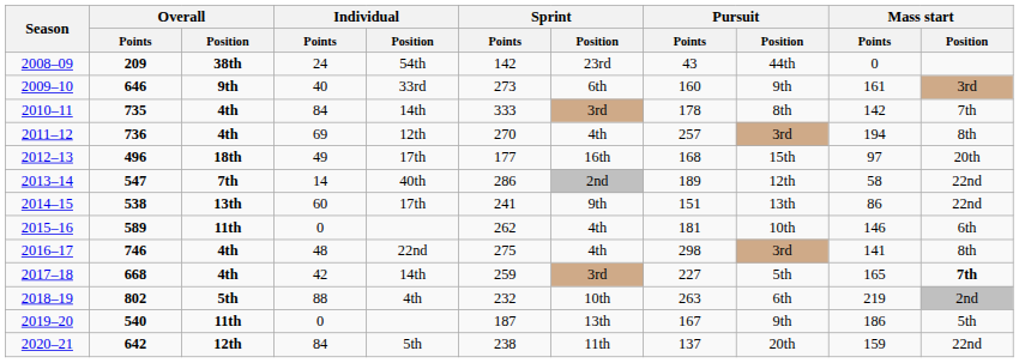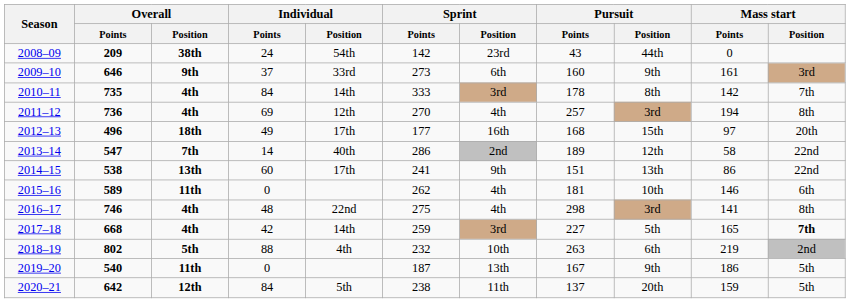 <table class="wikitable" style="text-align:center;" width="69%">
 <tr class="hintergrundfarbe5">
 <th rowspan="2" style="width:4%;">Season</th>
 <th colspan="2">Overall</th>
 <th colspan="2">Individual</th>
 <th colspan="2">Sprint</th>
 <th colspan="2">Pursuit</th>
 <th colspan="2">Mass start</th>
 </tr>
 <tr class="hintergrundfarbe5">
 <th style="width:5%;"><small>Points</small></th>
 <th style="width:5%;"><small>Position</small></th>
 <th style="width:5%;"><small>Points</small></th>
 <th style="width:5%;"><small>Position</small></th>
 <th style="width:5%;"><small>Points</small></th>
 <th style="width:5%;"><small>Position</small></th>
 <th style="width:5%;"><small>Points</small></th>
 <th style="width:5%;"><small>Position</small></th>
 <th style="width:5%;"><small>Points</small></th>
 <th style="width:5%;"><small>Position</small></th>
 </tr>
 <tr>
 <td><a href='#'>2008–09</a></td>
 <td><strong>209</strong></td>
 <td><strong>38th</strong></td>
 <td>24</td>
 <td>54th</td>
 <td>142</td>
 <td>23rd</td>
 <td>43</td>
 <td>44th</td>
 <td>0</td>
 <td></td>
 </tr>
 <tr>
 <td><a href='#'>2009–10</a></td>
 <td><strong>646</strong></td>
 <td><strong>9th</strong></td>
-<td>40</td>
+<td>37</td>
 <td>33rd</td>
 <td>273</td>
 <td>6th</td>
 <td>160</td>
 <td>9th</td>
 <td>161</td>
 <td style="background:#cfaa88;">3rd</td>
 </tr>
 <tr>
 <td><a href='#'>2010–11</a></td>
 <td><strong>735</strong></td>
 <td><strong>4th</strong></td>
 <td>84</td>
 <td>14th</td>
 <td>333</td>
 <td style="background:#cfaa88;">3rd</td>
 <td>178</td>
 <td>8th</td>
 <td>142</td>
 <td>7th</td>
 </tr>
 <tr>
 <td><a href='#'>2011–12</a></td>
 <td><strong>736</strong></td>
 <td><strong>4th</strong></td>
 <td>69</td>
 <td>12th</td>
 <td>270</td>
 <td>4th</td>
 <td>257</td>
 <td style="background:#cfaa88;">3rd</td>
 <td>194</td>
 <td>8th</td>
 </tr>
 <tr>
 <td><a href='#'>2012–13</a></td>
 <td><strong>496</strong></td>
 <td><strong>18th</strong></td>
 <td>49</td>
 <td>17th</td>
 <td>177</td>
 <td>16th</td>
 <td>168</td>
 <td>15th</td>
 <td>97</td>
 <td>20th</td>
 </tr>
 <tr>
 <td><a href='#'>2013–14</a></td>
 <td><strong>547</strong></td>
 <td><strong>7th</strong></td>
 <td>14</td>
 <td>40th</td>
 <td>286</td>
 <td style="background:silver;">2nd</td>
 <td>189</td>
 <td>12th</td>
 <td>58</td>
 <td>22nd</td>
 </tr>
 <tr>
 <td><a href='#'>2014–15</a></td>
 <td><strong>538</strong></td>
 <td><strong>13th</strong></td>
 <td>60</td>
 <td>17th</td>
 <td>241</td>
 <td>9th</td>
 <td>151</td>
 <td>13th</td>
 <td>86</td>
 <td>22nd</td>
 </tr>
 <tr>
 <td><a href='#'>2015–16</a></td>
 <td><strong>589</strong></td>
 <td><strong>11th</strong></td>
 <td>0</td>
 <td></td>
 <td>262</td>
 <td>4th</td>
 <td>181</td>
 <td>10th</td>
 <td>146</td>
 <td>6th</td>
 </tr>
 <tr>
 <td><a href='#'>2016–17</a></td>
 <td><strong>746</strong></td>
 <td><strong>4th</strong></td>
 <td>48</td>
 <td>22nd</td>
 <td>275</td>
 <td>4th</td>
 <td>298</td>
 <td style="background:#cfaa88;">3rd</td>
 <td>141</td>
 <td>8th</td>
 </tr>
 <tr>
 <td><a href='#'>2017–18</a></td>
 <td><strong>668</strong></td>
 <td><strong>4th</strong></td>
 <td>42</td>
 <td>14th</td>
 <td>259</td>
 <td style="background:#cfaa88;">3rd</td>
 <td>227</td>
 <td>5th</td>
 <td>165</td>
 <td><strong>7th</strong></td>
 </tr>
 <tr>
 <td><a href='#'>2018–19</a></td>
 <td><strong>802</strong></td>
 <td><strong>5th</strong></td>
 <td>88</td>
 <td>4th</td>
 <td>232</td>
 <td>10th</td>
 <td>263</td>
 <td>6th</td>
 <td>219</td>
 <td style="background:silver;">2nd</td>
 </tr>
 <tr>
 <td><a href='#'>2019–20</a></td>
 <td><strong>540</strong></td>
 <td><strong>11th</strong></td>
 <td>0</td>
 <td></td>
 <td>187</td>
 <td>13th</td>
 <td>167</td>
 <td>9th</td>
 <td>186</td>
 <td>5th</td>
 </tr>
 <tr>
 <td><a href='#'>2020–21</a></td>
 <td><strong>642</strong></td>
 <td><strong>12th</strong></td>
 <td>84</td>
 <td>5th</td>
 <td>238</td>
 <td>11th</td>
 <td>137</td>
 <td>20th</td>
 <td>159</td>
-<td>22nd</td>
+<td>5th</td>
 </tr>
 </table>
